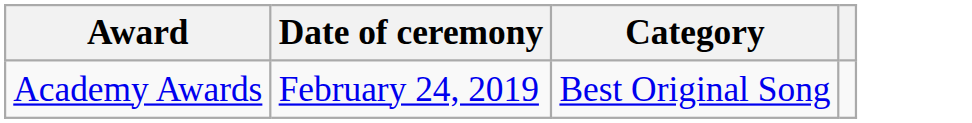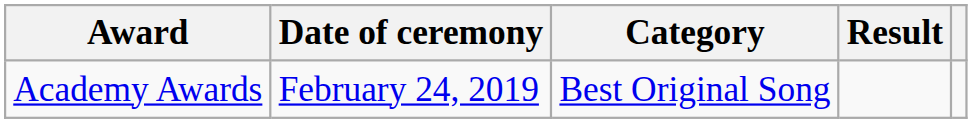 <table class="wikitable">
 <tr>
 <th>Award</th>
 <th>Date of ceremony</th>
 <th>Category</th>
+<th>Result</th>
 <th scope="col" class="unsortable"></th>
 </tr>
 <tr>
 <td><a href='#'>Academy Awards</a></td>
 <td><a href='#'>February 24, 2019</a></td>
 <td><a href='#'>Best Original Song</a></td>
 <td></td>
+<td></td>
 </tr>
 </table>
